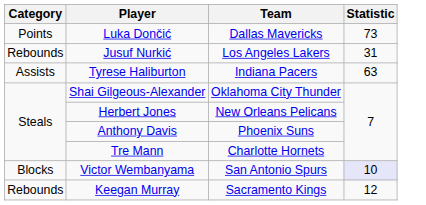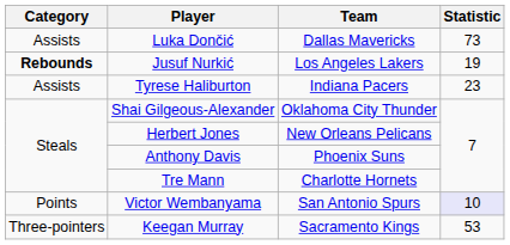 <table class="wikitable" style="text-align:center;">
 <tr>
 <th>Category</th>
 <th>Player</th>
 <th>Team</th>
 <th>Statistic</th>
 </tr>
 <tr>
-<td>Points</td>
+<td>Assists</td>
 <td><a href='#'>Luka Dončić</a></td>
 <td><a href='#'>Dallas Mavericks</a></td>
 <td>73</td>
 </tr>
 <tr>
-<td>Rebounds</td>
+<td><strong>Rebounds</strong></td>
 <td><a href='#'>Jusuf Nurkić</a></td>
 <td><a href='#'>Los Angeles Lakers</a></td>
-<td>31</td>
+<td>19</td>
 </tr>
 <tr>
 <td>Assists</td>
 <td><a href='#'>Tyrese Haliburton</a></td>
 <td><a href='#'>Indiana Pacers</a></td>
-<td>63</td>
+<td>23</td>
 </tr>
 <tr>
 <td rowspan="4">Steals</td>
 <td><a href='#'>Shai Gilgeous-Alexander</a></td>
 <td><a href='#'>Oklahoma City Thunder</a></td>
 <td rowspan="4">7</td>
 </tr>
 <tr>
 <td><a href='#'>Herbert Jones</a></td>
 <td><a href='#'>New Orleans Pelicans</a></td>
 </tr>
 <tr>
 <td><a href='#'>Anthony Davis</a></td>
 <td><a href='#'>Phoenix Suns</a></td>
 </tr>
 <tr>
 <td><a href='#'>Tre Mann</a></td>
 <td><a href='#'>Charlotte Hornets</a></td>
 </tr>
 <tr>
-<td>Blocks</td>
+<td>Points</td>
 <td><a href='#'>Victor Wembanyama</a></td>
 <td><a href='#'>San Antonio Spurs</a></td>
 <td style="background: lavender;">10</td>
 </tr>
 <tr>
-<td>Rebounds</td>
+<td>Three-pointers</td>
 <td><a href='#'>Keegan Murray</a></td>
 <td><a href='#'>Sacramento Kings</a></td>
-<td>12</td>
+<td>53</td>
 </tr>
 </table>
